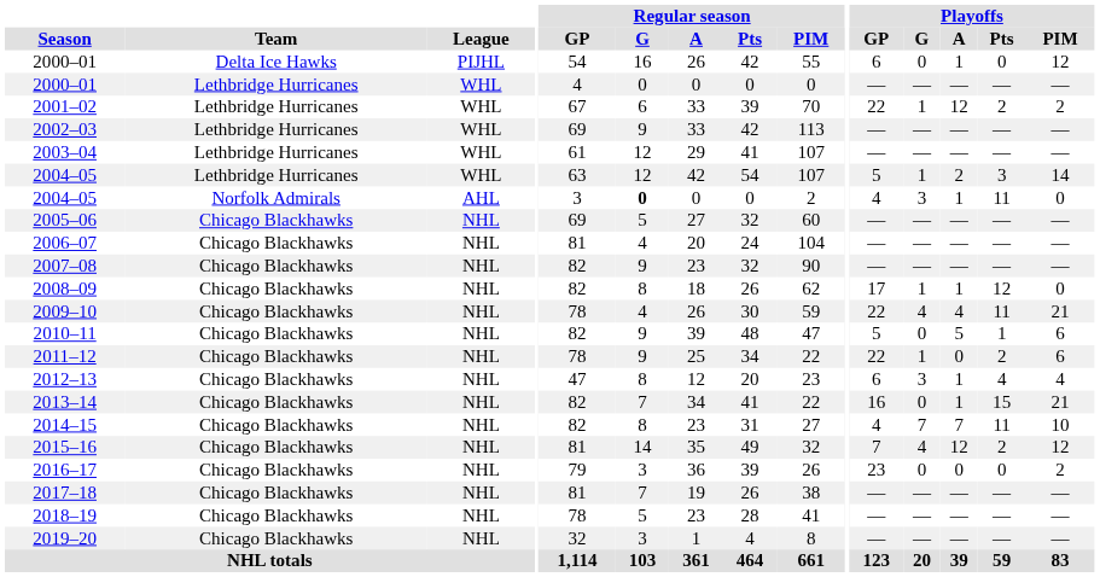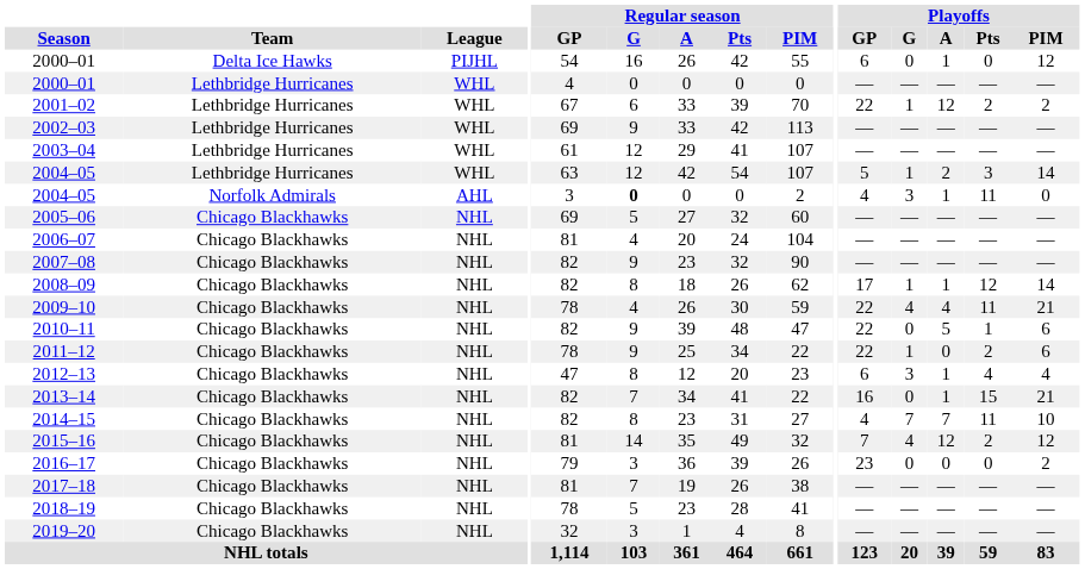 <table border="0" cellpadding="1" cellspacing="0" style="text-align:center; width:60em">
 <tr bgcolor="#e0e0e0">
 <th colspan="3" bgcolor="#ffffff"></th>
 <th rowspan="100" bgcolor="#ffffff"></th>
 <th colspan="5"><a href='#'>Regular season</a></th>
 <th rowspan="100" bgcolor="#ffffff"></th>
 <th colspan="5"><a href='#'>Playoffs</a></th>
 </tr>
 <tr bgcolor="#e0e0e0">
 <th><a href='#'>Season</a></th>
 <th>Team</th>
 <th>League</th>
 <th>GP</th>
 <th><a href='#'>G</a></th>
 <th><a href='#'>A</a></th>
 <th><a href='#'>Pts</a></th>
 <th><a href='#'>PIM</a></th>
 <th>GP</th>
 <th>G</th>
 <th>A</th>
 <th>Pts</th>
 <th>PIM</th>
 </tr>
 <tr>
 <td>2000–01</td>
 <td><a href='#'>Delta Ice Hawks</a></td>
 <td><a href='#'>PIJHL</a></td>
 <td>54</td>
 <td>16</td>
 <td>26</td>
 <td>42</td>
 <td>55</td>
 <td>6</td>
 <td>0</td>
 <td>1</td>
 <td>0</td>
 <td>12</td>
 </tr>
 <tr bgcolor="#f0f0f0">
 <td><a href='#'>2000–01</a></td>
 <td><a href='#'>Lethbridge Hurricanes</a></td>
 <td><a href='#'>WHL</a></td>
 <td>4</td>
 <td>0</td>
 <td>0</td>
 <td>0</td>
 <td>0</td>
 <td>—</td>
 <td>—</td>
 <td>—</td>
 <td>—</td>
 <td>—</td>
 </tr>
 <tr>
 <td><a href='#'>2001–02</a></td>
 <td>Lethbridge Hurricanes</td>
 <td>WHL</td>
 <td>67</td>
 <td>6</td>
 <td>33</td>
 <td>39</td>
 <td>70</td>
 <td>22</td>
 <td>1</td>
 <td>12</td>
 <td>2</td>
 <td>2</td>
 </tr>
 <tr bgcolor="#f0f0f0">
 <td><a href='#'>2002–03</a></td>
 <td>Lethbridge Hurricanes</td>
 <td>WHL</td>
 <td>69</td>
 <td>9</td>
 <td>33</td>
 <td>42</td>
 <td>113</td>
 <td>—</td>
 <td>—</td>
 <td>—</td>
 <td>—</td>
 <td>—</td>
 </tr>
 <tr>
 <td><a href='#'>2003–04</a></td>
 <td>Lethbridge Hurricanes</td>
 <td>WHL</td>
 <td>61</td>
 <td>12</td>
 <td>29</td>
 <td>41</td>
 <td>107</td>
 <td>—</td>
 <td>—</td>
 <td>—</td>
 <td>—</td>
 <td>—</td>
 </tr>
 <tr bgcolor="#f0f0f0">
 <td><a href='#'>2004–05</a></td>
 <td>Lethbridge Hurricanes</td>
 <td>WHL</td>
 <td>63</td>
 <td>12</td>
 <td>42</td>
 <td>54</td>
 <td>107</td>
 <td>5</td>
 <td>1</td>
 <td>2</td>
 <td>3</td>
 <td>14</td>
 </tr>
 <tr>
 <td><a href='#'>2004–05</a></td>
 <td><a href='#'>Norfolk Admirals</a></td>
 <td><a href='#'>AHL</a></td>
 <td>3</td>
 <td><strong>0</strong></td>
 <td>0</td>
 <td>0</td>
 <td>2</td>
 <td>4</td>
 <td>3</td>
 <td>1</td>
 <td>11</td>
 <td>0</td>
 </tr>
 <tr bgcolor="#f0f0f0">
 <td><a href='#'>2005–06</a></td>
 <td><a href='#'>Chicago Blackhawks</a></td>
 <td><a href='#'>NHL</a></td>
 <td>69</td>
 <td>5</td>
 <td>27</td>
 <td>32</td>
 <td>60</td>
 <td>—</td>
 <td>—</td>
 <td>—</td>
 <td>—</td>
 <td>—</td>
 </tr>
 <tr>
 <td><a href='#'>2006–07</a></td>
 <td>Chicago Blackhawks</td>
 <td>NHL</td>
 <td>81</td>
 <td>4</td>
 <td>20</td>
 <td>24</td>
 <td>104</td>
 <td>—</td>
 <td>—</td>
 <td>—</td>
 <td>—</td>
 <td>—</td>
 </tr>
 <tr bgcolor="#f0f0f0">
 <td><a href='#'>2007–08</a></td>
 <td>Chicago Blackhawks</td>
 <td>NHL</td>
 <td>82</td>
 <td>9</td>
 <td>23</td>
 <td>32</td>
 <td>90</td>
 <td>—</td>
 <td>—</td>
 <td>—</td>
 <td>—</td>
 <td>—</td>
 </tr>
 <tr>
 <td><a href='#'>2008–09</a></td>
 <td>Chicago Blackhawks</td>
 <td>NHL</td>
 <td>82</td>
 <td>8</td>
 <td>18</td>
 <td>26</td>
 <td>62</td>
 <td>17</td>
 <td>1</td>
 <td>1</td>
 <td>12</td>
-<td>0</td>
+<td>14</td>
 </tr>
 <tr bgcolor="#f0f0f0">
 <td><a href='#'>2009–10</a></td>
 <td>Chicago Blackhawks</td>
 <td>NHL</td>
 <td>78</td>
 <td>4</td>
 <td>26</td>
 <td>30</td>
 <td>59</td>
 <td>22</td>
 <td>4</td>
 <td>4</td>
 <td>11</td>
 <td>21</td>
 </tr>
 <tr>
 <td><a href='#'>2010–11</a></td>
 <td>Chicago Blackhawks</td>
 <td>NHL</td>
 <td>82</td>
 <td>9</td>
 <td>39</td>
 <td>48</td>
 <td>47</td>
-<td>5</td>
+<td>22</td>
 <td>0</td>
 <td>5</td>
 <td>1</td>
 <td>6</td>
 </tr>
 <tr bgcolor="#f0f0f0">
 <td><a href='#'>2011–12</a></td>
 <td>Chicago Blackhawks</td>
 <td>NHL</td>
 <td>78</td>
 <td>9</td>
 <td>25</td>
 <td>34</td>
 <td>22</td>
 <td>22</td>
 <td>1</td>
 <td>0</td>
 <td>2</td>
 <td>6</td>
 </tr>
 <tr>
 <td><a href='#'>2012–13</a></td>
 <td>Chicago Blackhawks</td>
 <td>NHL</td>
 <td>47</td>
 <td>8</td>
 <td>12</td>
 <td>20</td>
 <td>23</td>
 <td>6</td>
 <td>3</td>
 <td>1</td>
 <td>4</td>
 <td>4</td>
 </tr>
 <tr bgcolor="#f0f0f0">
 <td><a href='#'>2013–14</a></td>
 <td>Chicago Blackhawks</td>
 <td>NHL</td>
 <td>82</td>
 <td>7</td>
 <td>34</td>
 <td>41</td>
 <td>22</td>
 <td>16</td>
 <td>0</td>
 <td>1</td>
 <td>15</td>
 <td>21</td>
 </tr>
 <tr>
 <td><a href='#'>2014–15</a></td>
 <td>Chicago Blackhawks</td>
 <td>NHL</td>
 <td>82</td>
 <td>8</td>
 <td>23</td>
 <td>31</td>
 <td>27</td>
 <td>4</td>
 <td>7</td>
 <td>7</td>
 <td>11</td>
 <td>10</td>
 </tr>
 <tr bgcolor="#f0f0f0">
 <td><a href='#'>2015–16</a></td>
 <td>Chicago Blackhawks</td>
 <td>NHL</td>
 <td>81</td>
 <td>14</td>
 <td>35</td>
 <td>49</td>
 <td>32</td>
 <td>7</td>
 <td>4</td>
 <td>12</td>
 <td>2</td>
 <td>12</td>
 </tr>
 <tr>
 <td><a href='#'>2016–17</a></td>
 <td>Chicago Blackhawks</td>
 <td>NHL</td>
 <td>79</td>
 <td>3</td>
 <td>36</td>
 <td>39</td>
 <td>26</td>
 <td>23</td>
 <td>0</td>
 <td>0</td>
 <td>0</td>
 <td>2</td>
 </tr>
 <tr bgcolor="#f0f0f0">
 <td><a href='#'>2017–18</a></td>
 <td>Chicago Blackhawks</td>
 <td>NHL</td>
 <td>81</td>
 <td>7</td>
 <td>19</td>
 <td>26</td>
 <td>38</td>
 <td>—</td>
 <td>—</td>
 <td>—</td>
 <td>—</td>
 <td>—</td>
 </tr>
 <tr>
 <td><a href='#'>2018–19</a></td>
 <td>Chicago Blackhawks</td>
 <td>NHL</td>
 <td>78</td>
 <td>5</td>
 <td>23</td>
 <td>28</td>
 <td>41</td>
 <td>—</td>
 <td>—</td>
 <td>—</td>
 <td>—</td>
 <td>—</td>
 </tr>
 <tr bgcolor="#f0f0f0">
 <td><a href='#'>2019–20</a></td>
 <td>Chicago Blackhawks</td>
 <td>NHL</td>
 <td>32</td>
 <td>3</td>
 <td>1</td>
 <td>4</td>
 <td>8</td>
 <td>—</td>
 <td>—</td>
 <td>—</td>
 <td>—</td>
 <td>—</td>
 </tr>
 <tr bgcolor="#e0e0e0">
 <th colspan="3">NHL totals</th>
 <th>1,114</th>
 <th>103</th>
 <th>361</th>
 <th>464</th>
 <th>661</th>
 <th>123</th>
 <th>20</th>
 <th>39</th>
 <th>59</th>
 <th>83</th>
 </tr>
 </table>
